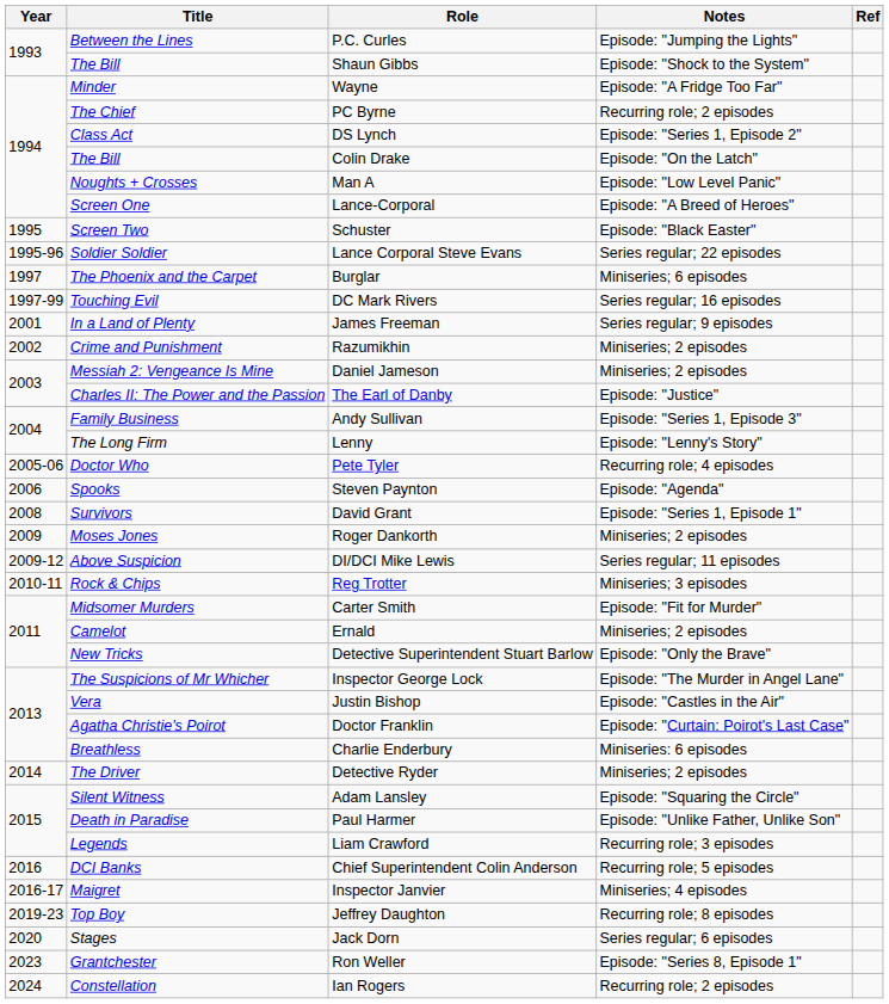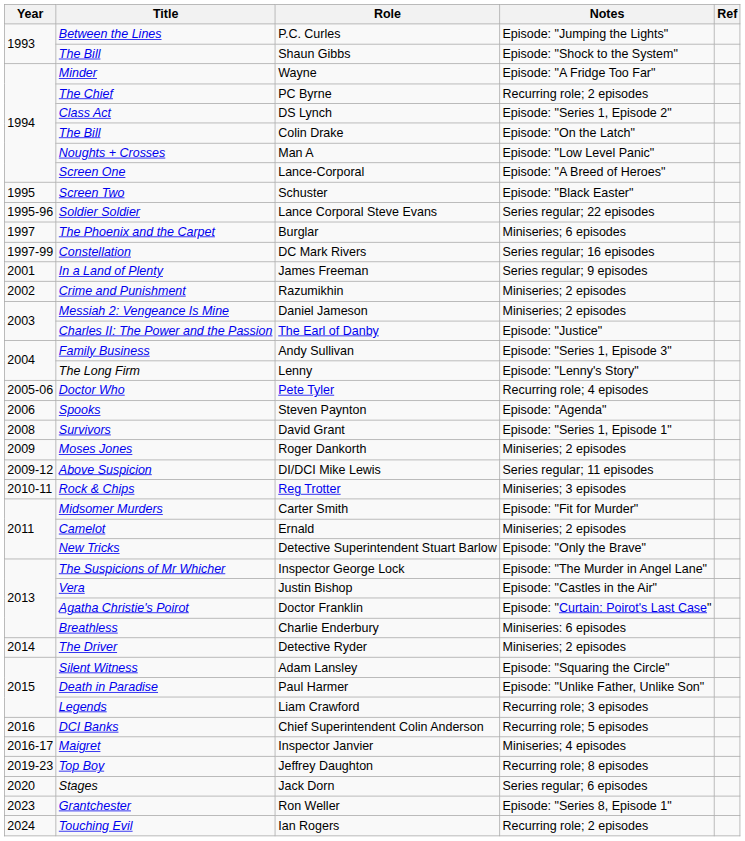 <table class="wikitable sortable">
 <tr>
 <th>Year</th>
 <th>Title</th>
 <th>Role</th>
 <th>Notes</th>
 <th>Ref</th>
 </tr>
 <tr>
 <td rowspan="2">1993</td>
 <td><em><a href='#'>Between the Lines</a></em></td>
 <td>P.C. Curles</td>
 <td>Episode:  "Jumping the Lights"</td>
 <td></td>
 </tr>
 <tr>
 <td><em><a href='#'>The Bill</a></em></td>
 <td>Shaun Gibbs</td>
 <td>Episode: "Shock to the System"</td>
 </tr>
 <tr>
 <td rowspan="6">1994</td>
 <td><em><a href='#'>Minder</a></em></td>
 <td>Wayne</td>
 <td>Episode: "A Fridge Too Far"</td>
 <td></td>
 </tr>
 <tr>
 <td><em><a href='#'>The Chief</a></em></td>
 <td>PC Byrne</td>
 <td>Recurring role; 2 episodes</td>
 <td></td>
 </tr>
 <tr>
 <td><em><a href='#'>Class Act</a></em></td>
 <td>DS Lynch</td>
 <td>Episode: "Series 1, Episode 2"</td>
 <td></td>
 </tr>
 <tr>
 <td><em><a href='#'>The Bill</a></em></td>
 <td>Colin Drake</td>
 <td>Episode: "On the Latch"</td>
 <td></td>
 </tr>
 <tr>
 <td><em><a href='#'>Noughts + Crosses</a></em></td>
 <td>Man A</td>
 <td>Episode: "Low Level Panic"</td>
 <td></td>
 </tr>
 <tr>
 <td><em><a href='#'>Screen One</a></em></td>
 <td>Lance-Corporal</td>
 <td>Episode: "A Breed of Heroes"</td>
 <td></td>
 </tr>
 <tr>
 <td>1995</td>
 <td><em><a href='#'>Screen Two</a></em></td>
 <td>Schuster</td>
 <td>Episode: "Black Easter"</td>
 <td></td>
 </tr>
 <tr>
 <td>1995-96</td>
 <td><em><a href='#'>Soldier Soldier</a></em></td>
 <td>Lance Corporal Steve Evans</td>
 <td>Series regular; 22 episodes</td>
 <td></td>
 </tr>
 <tr>
 <td>1997</td>
 <td><em><a href='#'>The Phoenix and the Carpet</a></em></td>
 <td>Burglar</td>
 <td>Miniseries; 6 episodes</td>
 <td></td>
 </tr>
 <tr>
 <td>1997-99</td>
-<td><em><a href='#'>Touching Evil</a></em></td>
+<td><em><a href='#'>Constellation</a></em></td>
 <td>DC Mark Rivers</td>
 <td>Series regular; 16 episodes</td>
 <td></td>
 </tr>
 <tr>
 <td>2001</td>
 <td><em><a href='#'>In a Land of Plenty</a></em></td>
 <td>James Freeman</td>
 <td>Series regular; 9 episodes</td>
 <td></td>
 </tr>
 <tr>
 <td>2002</td>
 <td><em><a href='#'>Crime and Punishment</a></em></td>
 <td>Razumikhin</td>
 <td>Miniseries; 2 episodes</td>
 <td></td>
 </tr>
 <tr>
 <td rowspan="2">2003</td>
 <td><em><a href='#'>Messiah 2: Vengeance Is Mine</a></em></td>
 <td>Daniel Jameson</td>
 <td>Miniseries; 2 episodes</td>
 <td></td>
 </tr>
 <tr>
 <td><em><a href='#'>Charles II: The Power and the Passion</a></em></td>
 <td><a href='#'>The Earl of Danby</a></td>
 <td>Episode: "Justice"</td>
 <td></td>
 </tr>
 <tr>
 <td rowspan="2">2004</td>
 <td><em><a href='#'>Family Business</a></em></td>
 <td>Andy Sullivan</td>
 <td>Episode: "Series 1, Episode 3"</td>
 <td></td>
 </tr>
 <tr>
 <td><em>The Long Firm</em></td>
 <td>Lenny</td>
 <td>Episode: "Lenny's Story"</td>
 <td></td>
 </tr>
 <tr>
 <td>2005-06</td>
 <td><em><a href='#'>Doctor Who</a></em></td>
 <td><a href='#'>Pete Tyler</a></td>
 <td>Recurring role; 4 episodes</td>
 <td></td>
 </tr>
 <tr>
 <td>2006</td>
 <td><em><a href='#'>Spooks</a></em></td>
 <td>Steven Paynton</td>
 <td>Episode: "Agenda"</td>
 <td></td>
 </tr>
 <tr>
 <td>2008</td>
 <td><em><a href='#'>Survivors</a></em></td>
 <td>David Grant</td>
 <td>Episode: "Series 1, Episode 1"</td>
 <td></td>
 </tr>
 <tr>
 <td>2009</td>
 <td><em><a href='#'>Moses Jones</a></em></td>
 <td>Roger Dankorth</td>
 <td>Miniseries; 2 episodes</td>
 <td></td>
 </tr>
 <tr>
 <td>2009-12</td>
 <td><em><a href='#'>Above Suspicion</a></em></td>
 <td>DI/DCI Mike Lewis</td>
 <td>Series regular; 11 episodes</td>
 <td></td>
 </tr>
 <tr>
 <td>2010-11</td>
 <td><em><a href='#'>Rock & Chips</a></em></td>
 <td><a href='#'>Reg Trotter</a></td>
 <td>Miniseries; 3 episodes</td>
 <td></td>
 </tr>
 <tr>
 <td rowspan="3">2011</td>
 <td><em><a href='#'>Midsomer Murders</a></em></td>
 <td>Carter Smith</td>
 <td>Episode: "Fit for Murder"</td>
 <td></td>
 </tr>
 <tr>
 <td><em><a href='#'>Camelot</a></em></td>
 <td>Ernald</td>
 <td>Miniseries; 2 episodes</td>
 <td></td>
 </tr>
 <tr>
 <td><em><a href='#'>New Tricks</a></em></td>
 <td>Detective Superintendent Stuart Barlow</td>
 <td>Episode: "Only the Brave"</td>
 <td></td>
 </tr>
 <tr>
 <td rowspan="4">2013</td>
 <td><em><a href='#'>The Suspicions of Mr Whicher</a></em></td>
 <td>Inspector George Lock</td>
 <td>Episode: "The Murder in Angel Lane"</td>
 <td></td>
 </tr>
 <tr>
 <td><em><a href='#'>Vera</a></em></td>
 <td>Justin Bishop</td>
 <td>Episode: "Castles in the Air"</td>
 <td></td>
 </tr>
 <tr>
 <td><em><a href='#'>Agatha Christie's Poirot</a></em></td>
 <td>Doctor Franklin</td>
 <td>Episode: "<a href='#'>Curtain: Poirot's Last Case</a>"</td>
 <td></td>
 </tr>
 <tr>
 <td><em><a href='#'>Breathless</a></em></td>
 <td>Charlie Enderbury</td>
 <td>Miniseries: 6 episodes</td>
 <td></td>
 </tr>
 <tr>
 <td>2014</td>
 <td><em><a href='#'>The Driver</a></em></td>
 <td>Detective Ryder</td>
 <td>Miniseries; 2 episodes</td>
 <td></td>
 </tr>
 <tr>
 <td rowspan="3">2015</td>
 <td><em><a href='#'>Silent Witness</a></em></td>
 <td>Adam Lansley</td>
 <td>Episode: "Squaring the Circle"</td>
 <td></td>
 </tr>
 <tr>
 <td><em><a href='#'>Death in Paradise</a></em></td>
 <td>Paul Harmer</td>
 <td>Episode: "Unlike Father, Unlike Son"</td>
 <td></td>
 </tr>
 <tr>
 <td><em><a href='#'>Legends</a></em></td>
 <td>Liam Crawford</td>
 <td>Recurring role; 3 episodes</td>
 <td></td>
 </tr>
 <tr>
 <td>2016</td>
 <td><em><a href='#'>DCI Banks</a></em></td>
 <td>Chief Superintendent Colin Anderson</td>
 <td>Recurring role; 5 episodes</td>
 <td></td>
 </tr>
 <tr>
 <td>2016-17</td>
 <td><em><a href='#'>Maigret</a></em></td>
 <td>Inspector Janvier</td>
 <td>Miniseries; 4 episodes</td>
 <td></td>
 </tr>
 <tr>
 <td>2019-23</td>
 <td><em><a href='#'>Top Boy</a></em></td>
 <td>Jeffrey Daughton</td>
 <td>Recurring role; 8 episodes</td>
 <td></td>
 </tr>
 <tr>
 <td>2020</td>
 <td><em>Stages</em></td>
 <td>Jack Dorn</td>
 <td>Series regular; 6 episodes</td>
 <td></td>
 </tr>
 <tr>
 <td>2023</td>
 <td><em><a href='#'>Grantchester</a></em></td>
 <td>Ron Weller</td>
 <td>Episode: "Series 8, Episode 1"</td>
 <td></td>
 </tr>
 <tr>
 <td>2024</td>
-<td><em><a href='#'>Constellation</a></em></td>
+<td><em><a href='#'>Touching Evil</a></em></td>
 <td>Ian Rogers</td>
 <td>Recurring role; 2 episodes</td>
 <td></td>
 </tr>
 </table>
